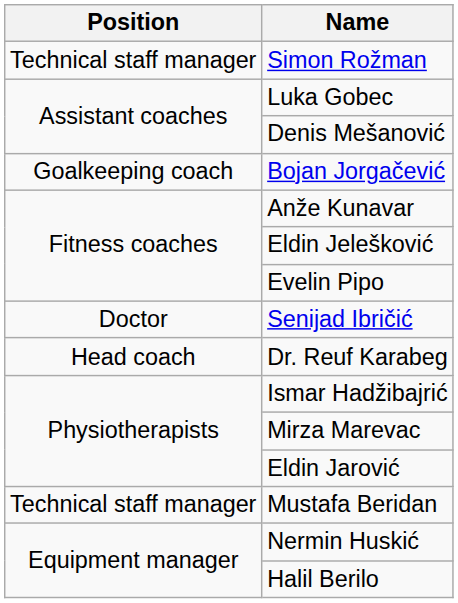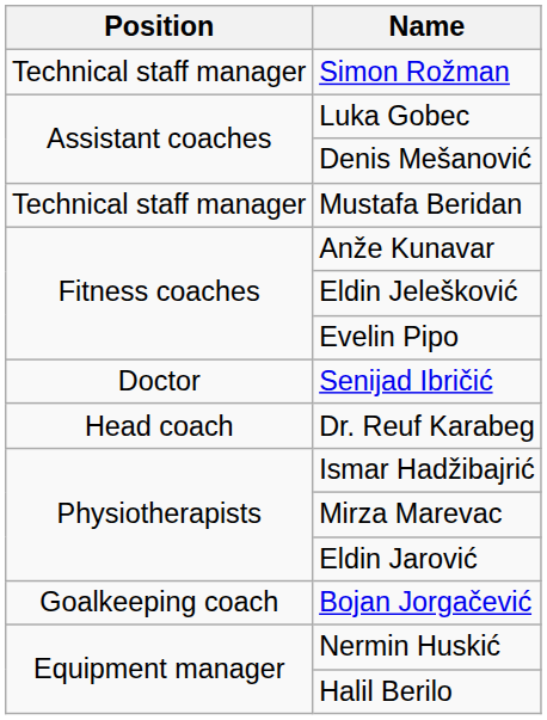 <table class="wikitable sortable">
 <tr>
 <th>Position</th>
 <th>Name</th>
 </tr>
 <tr>
 <td align=center>Technical staff manager</td>
 <td> <a href='#'>Simon Rožman</a></td>
 </tr>
 <tr>
 <td rowspan=2 align=center>Assistant coaches</td>
 <td> Luka Gobec</td>
 </tr>
 <tr>
 <td> Denis Mešanović</td>
 </tr>
 <tr>
-<td align=center>Goalkeeping coach</td>
-<td> <a href='#'>Bojan Jorgačević</a></td>
+<td align=center>Technical staff manager</td>
+<td> Mustafa Beridan</td>
 </tr>
 <tr>
 <td rowspan=3 align=center>Fitness coaches</td>
 <td> Anže Kunavar</td>
 </tr>
 <tr>
 <td> Eldin Jelešković</td>
 </tr>
 <tr>
 <td> Evelin Pipo</td>
 </tr>
 <tr>
 <td align=center>Doctor</td>
 <td> <a href='#'>Senijad Ibričić</a></td>
 </tr>
 <tr>
 <td align=center>Head coach</td>
 <td> Dr. Reuf Karabeg</td>
 </tr>
 <tr>
 <td rowspan=3 align=center>Physiotherapists</td>
 <td> Ismar Hadžibajrić</td>
 </tr>
 <tr>
 <td> Mirza Marevac</td>
 </tr>
 <tr>
 <td> Eldin Jarović</td>
 </tr>
 <tr>
-<td align=center>Technical staff manager</td>
-<td> Mustafa Beridan</td>
+<td align=center>Goalkeeping coach</td>
+<td> <a href='#'>Bojan Jorgačević</a></td>
 </tr>
 <tr>
 <td rowspan=2 align=center>Equipment manager</td>
 <td> Nermin Huskić</td>
 </tr>
 <tr>
 <td> Halil Berilo</td>
 </tr>
 </table>
